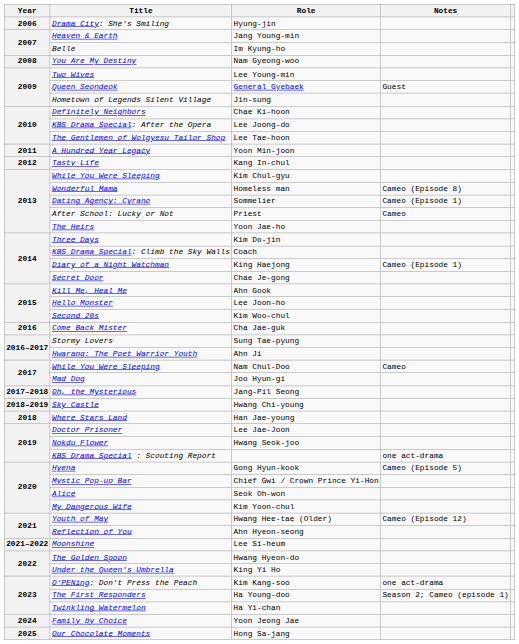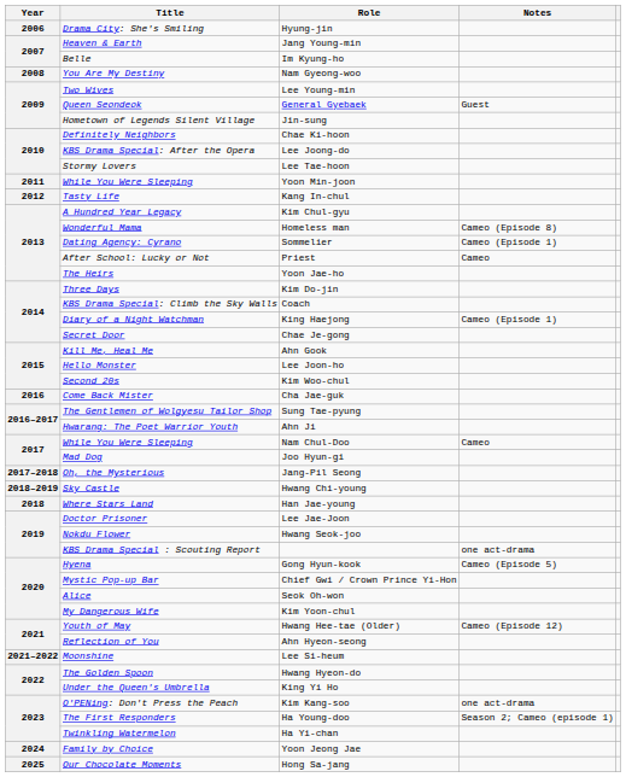 <table class="wikitable plainrowheaders">
 <tr>
 <th scope="col">Year</th>
 <th scope="col">Title</th>
 <th scope="col">Role</th>
 <th scope="col">Notes</th>
 <th scope="col" class="unsortable"></th>
 </tr>
 <tr>
 <th scope="row">2006</th>
 <td><em><a href='#'>Drama City</a>: She's Smiling</em> </td>
 <td>Hyung-jin</td>
 <td></td>
 <td style="text-align:center"></td>
 </tr>
 <tr>
 <th scope="row"  rowspan="2">2007</th>
 <td><em><a href='#'>Heaven & Earth</a></em></td>
 <td>Jang Young-min</td>
 <td></td>
 <td style="text-align:center"></td>
 </tr>
 <tr>
 <td><em>Belle</em></td>
 <td>Im Kyung-ho</td>
 <td></td>
 <td style="text-align:center"></td>
 </tr>
 <tr>
 <th scope="row">2008</th>
 <td><em><a href='#'>You Are My Destiny</a></em></td>
 <td>Nam Gyeong-woo</td>
 <td></td>
 <td style="text-align:center"></td>
 </tr>
 <tr>
 <th scope="row" rowspan="3">2009</th>
 <td><em><a href='#'>Two Wives</a></em></td>
 <td>Lee Young-min</td>
 <td></td>
 <td style="text-align:center"></td>
 </tr>
 <tr>
 <td><em><a href='#'>Queen Seondeok</a></em></td>
 <td><a href='#'>General Gyebaek</a></td>
 <td>Guest</td>
 <td style="text-align:center"></td>
 </tr>
 <tr>
 <td><em>Hometown of Legends Silent Village</em> </td>
 <td>Jin-sung</td>
 <td></td>
 <td style="text-align:center"></td>
 </tr>
 <tr>
 <th scope="row" rowspan="3">2010</th>
 <td><em><a href='#'>Definitely Neighbors</a></em></td>
 <td>Chae Ki-hoon</td>
 <td></td>
 <td style="text-align:center"></td>
 </tr>
 <tr>
 <td><em><a href='#'>KBS Drama Special</a>: After the Opera</em> </td>
 <td>Lee Joong-do</td>
 <td></td>
 <td style="text-align:center"></td>
 </tr>
 <tr>
-<td><em><a href='#'>The Gentlemen of Wolgyesu Tailor Shop</a></em></td>
+<td><em>Stormy Lovers</em></td>
 <td>Lee Tae-hoon</td>
 <td></td>
 <td style="text-align:center"></td>
 </tr>
 <tr>
 <th scope="row">2011</th>
-<td><em><a href='#'>A Hundred Year Legacy</a></em></td>
+<td><em><a href='#'>While You Were Sleeping</a></em></td>
 <td>Yoon Min-joon</td>
 <td></td>
 <td style="text-align:center"></td>
 </tr>
 <tr>
 <th scope="row">2012</th>
 <td><em><a href='#'>Tasty Life</a></em></td>
 <td>Kang In-chul</td>
 <td></td>
 <td style="text-align:center"></td>
 </tr>
 <tr>
 <th scope="row" rowspan="5">2013</th>
-<td><em><a href='#'>While You Were Sleeping</a></em></td>
+<td><em><a href='#'>A Hundred Year Legacy</a></em></td>
 <td>Kim Chul-gyu</td>
 <td></td>
 <td style="text-align:center"></td>
 </tr>
 <tr>
 <td><em><a href='#'>Wonderful Mama</a></em></td>
 <td>Homeless man</td>
 <td>Cameo (Episode 8)</td>
 <td style="text-align:center"></td>
 </tr>
 <tr>
 <td><em><a href='#'>Dating Agency: Cyrano</a></em></td>
 <td>Sommelier</td>
 <td>Cameo (Episode 1)</td>
 <td style="text-align:center"></td>
 </tr>
 <tr>
 <td><em>After School: Lucky or Not</em></td>
 <td>Priest</td>
 <td>Cameo</td>
 <td style="text-align:center"></td>
 </tr>
 <tr>
 <td><em><a href='#'>The Heirs</a></em></td>
 <td>Yoon Jae-ho</td>
 <td></td>
 <td style="text-align:center"></td>
 </tr>
 <tr>
 <th scope="row" rowspan="4">2014</th>
 <td><em><a href='#'>Three Days</a></em></td>
 <td>Kim Do-jin</td>
 <td></td>
 <td style="text-align:center"></td>
 </tr>
 <tr>
 <td><em><a href='#'>KBS Drama Special</a>: Climb the Sky Walls</em></td>
 <td>Coach</td>
 <td></td>
 <td style="text-align:center"></td>
 </tr>
 <tr>
 <td><em><a href='#'>Diary of a Night Watchman</a></em></td>
 <td>King Haejong</td>
 <td>Cameo (Episode 1)</td>
 <td style="text-align:center"></td>
 </tr>
 <tr>
 <td><em><a href='#'>Secret Door</a></em></td>
 <td>Chae Je-gong</td>
 <td></td>
 <td style="text-align:center"></td>
 </tr>
 <tr>
 <th scope="row"rowspan="3">2015</th>
 <td><em><a href='#'>Kill Me, Heal Me</a></em></td>
 <td>Ahn Gook</td>
 <td></td>
 <td style="text-align:center"></td>
 </tr>
 <tr>
 <td><em><a href='#'>Hello Monster</a></em></td>
 <td>Lee Joon-ho</td>
 <td></td>
 <td style="text-align:center"></td>
 </tr>
 <tr>
 <td><em><a href='#'>Second 20s</a></em></td>
 <td>Kim Woo-chul</td>
 <td></td>
 <td style="text-align:center"></td>
 </tr>
 <tr>
 <th scope="row">2016</th>
 <td><em><a href='#'>Come Back Mister</a></em></td>
 <td>Cha Jae-guk</td>
 <td></td>
 <td style="text-align:center"></td>
 </tr>
 <tr>
 <th scope="row" rowspan="2">2016–2017</th>
-<td><em>Stormy Lovers</em></td>
+<td><em><a href='#'>The Gentlemen of Wolgyesu Tailor Shop</a></em></td>
 <td>Sung Tae-pyung</td>
 <td></td>
 <td style="text-align:center"></td>
 </tr>
 <tr>
 <td><em><a href='#'>Hwarang: The Poet Warrior Youth</a></em></td>
 <td>Ahn Ji</td>
 <td></td>
 <td style="text-align:center"></td>
 </tr>
 <tr>
 <th scope="row" rowspan="2">2017</th>
 <td><em><a href='#'>While You Were Sleeping</a></em></td>
 <td>Nam Chul-Doo</td>
 <td>Cameo</td>
 <td style="text-align:center"></td>
 </tr>
 <tr>
 <td><em><a href='#'>Mad Dog</a></em></td>
 <td>Joo Hyun-gi</td>
 <td></td>
 <td style="text-align:center"></td>
 </tr>
 <tr>
 <th scope="row">2017–2018</th>
 <td><em><a href='#'>Oh, the Mysterious</a></em></td>
 <td>Jang-Pil Seong</td>
 <td></td>
 <td style="text-align:center"></td>
 </tr>
 <tr>
 <th scope="row">2018–2019</th>
 <td><em><a href='#'>Sky Castle</a></em></td>
 <td>Hwang Chi-young</td>
 <td></td>
 <td style="text-align:center"></td>
 </tr>
 <tr>
 <th scope="row">2018</th>
 <td><em><a href='#'>Where Stars Land</a></em></td>
 <td>Han Jae-young</td>
 <td></td>
 <td style="text-align:center"></td>
 </tr>
 <tr>
 <th scope="row" rowspan="3">2019</th>
 <td><em><a href='#'>Doctor Prisoner</a></em></td>
 <td>Lee Jae-Joon</td>
 <td></td>
 <td style="text-align:center"></td>
 </tr>
 <tr>
 <td><em><a href='#'>Nokdu Flower</a></em></td>
 <td>Hwang Seok-joo</td>
 <td></td>
 <td style="text-align:center"></td>
 </tr>
 <tr>
 <td><em><a href='#'>KBS Drama Special</a> : Scouting Report</em></td>
 <td></td>
 <td>one act-drama</td>
 <td style="text-align:center"></td>
 </tr>
 <tr>
 <th scope="row" rowspan="4">2020</th>
 <td><em><a href='#'>Hyena</a></em></td>
 <td>Gong Hyun-kook</td>
 <td>Cameo (Episode 5)</td>
 <td style="text-align:center"></td>
 </tr>
 <tr>
 <td><em><a href='#'>Mystic Pop-up Bar</a></em></td>
 <td>Chief Gwi / Crown Prince Yi-Hon</td>
 <td></td>
 <td style="text-align:center"></td>
 </tr>
 <tr>
 <td><em><a href='#'>Alice</a></em></td>
 <td>Seok Oh-won</td>
 <td></td>
 <td style="text-align:center"></td>
 </tr>
 <tr>
 <td><em><a href='#'>My Dangerous Wife</a></em></td>
 <td>Kim Yoon-chul</td>
 <td></td>
 <td style="text-align:center"></td>
 </tr>
 <tr>
 <th scope="row" rowspan="2">2021</th>
 <td><em><a href='#'>Youth of May</a></em></td>
 <td>Hwang Hee-tae (Older)</td>
 <td>Cameo (Episode 12)</td>
 <td style="text-align:center"></td>
 </tr>
 <tr>
 <td><em><a href='#'>Reflection of You</a></em></td>
 <td>Ahn Hyeon-seong</td>
 <td></td>
 <td style="text-align:center"></td>
 </tr>
 <tr>
 <th scope="row">2021–2022</th>
 <td><em><a href='#'>Moonshine</a></em></td>
 <td>Lee Si-heum</td>
 <td></td>
 <td style="text-align:center"></td>
 </tr>
 <tr>
 <th scope="row" rowspan="2">2022</th>
 <td><em><a href='#'>The Golden Spoon</a></em></td>
 <td>Hwang Hyeon-do</td>
 <td></td>
 <td style="text-align:center"></td>
 </tr>
 <tr>
 <td><em><a href='#'>Under the Queen's Umbrella</a></em></td>
 <td>King Yi Ho</td>
 <td></td>
 <td style="text-align:center"></td>
 </tr>
 <tr>
 <th scope="row" rowspan="3">2023</th>
 <td><em><a href='#'>O'PENing</a>: Don't Press the Peach</em></td>
 <td>Kim Kang-soo</td>
 <td>one act-drama</td>
 <td style="text-align:center"></td>
 </tr>
 <tr>
 <td><em><a href='#'>The First Responders</a></em></td>
 <td>Ha Young-doo</td>
 <td>Season 2; Cameo (episode 1)</td>
 <td style="text-align:center"></td>
 </tr>
 <tr>
 <td><em><a href='#'>Twinkling Watermelon</a></em></td>
 <td>Ha Yi-chan</td>
 <td></td>
 <td style="text-align:center"></td>
 </tr>
 <tr>
 <th scope="row">2024</th>
 <td><em><a href='#'>Family by Choice</a></em></td>
 <td>Yoon Jeong Jae</td>
 <td></td>
 <td style="text-align:center"></td>
 </tr>
 <tr>
 <th scope="row">2025</th>
 <td><em><a href='#'>Our Chocolate Moments</a></em></td>
 <td>Hong Sa-jang</td>
 <td></td>
 <td style="text-align:center"></td>
 </tr>
 </table>
